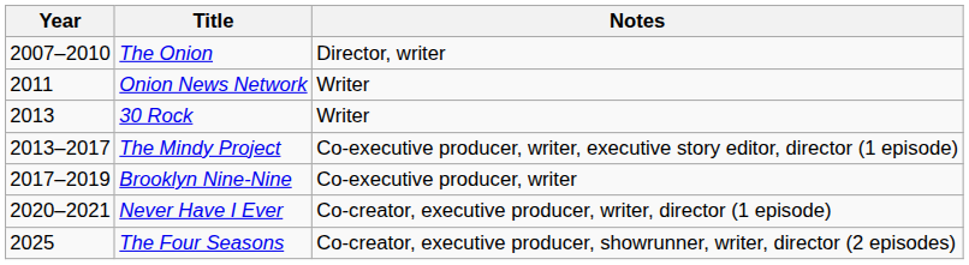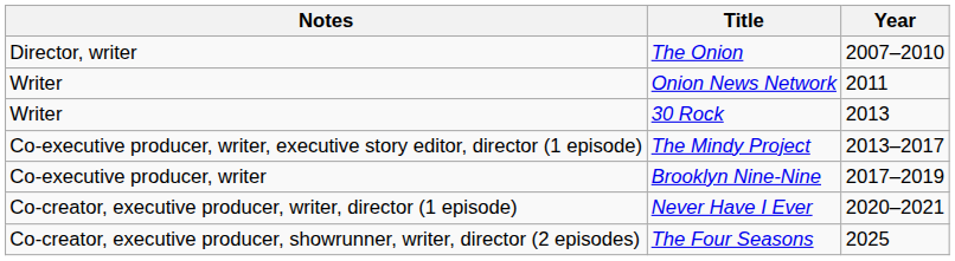 <table class="wikitable sortable">
 <tr>
+<th>Notes</th>
+<th>Title</th>
 <th>Year</th>
-<th>Title</th>
-<th>Notes</th>
 </tr>
 <tr>
+<td>Director, writer</td>
+<td><em><a href='#'>The Onion</a></em></td>
 <td>2007–2010</td>
-<td><em><a href='#'>The Onion</a></em></td>
-<td>Director, writer</td>
 </tr>
 <tr>
+<td>Writer</td>
+<td><em><a href='#'>Onion News Network</a></em></td>
 <td>2011</td>
-<td><em><a href='#'>Onion News Network</a></em></td>
-<td>Writer</td>
 </tr>
 <tr>
+<td>Writer</td>
+<td><em><a href='#'>30 Rock</a></em></td>
 <td>2013</td>
-<td><em><a href='#'>30 Rock</a></em></td>
-<td>Writer</td>
 </tr>
 <tr>
+<td>Co-executive producer, writer, executive story editor, director (1 episode)</td>
+<td><em><a href='#'>The Mindy Project</a></em></td>
 <td>2013–2017</td>
-<td><em><a href='#'>The Mindy Project</a></em></td>
-<td>Co-executive producer, writer, executive story editor, director (1 episode)</td>
 </tr>
 <tr>
+<td>Co-executive producer, writer</td>
+<td><em><a href='#'>Brooklyn Nine-Nine</a></em></td>
 <td>2017–2019</td>
-<td><em><a href='#'>Brooklyn Nine-Nine</a></em></td>
-<td>Co-executive producer, writer</td>
 </tr>
 <tr>
+<td>Co-creator, executive producer, writer, director (1 episode)</td>
+<td><a href='#'><em>Never Have I Ever</em></a></td>
 <td>2020–2021</td>
-<td><a href='#'><em>Never Have I Ever</em></a></td>
-<td>Co-creator, executive producer, writer, director (1 episode)</td>
 </tr>
 <tr>
+<td>Co-creator, executive producer, showrunner, writer, director (2 episodes)</td>
+<td><a href='#'><em>The Four Seasons</em></a></td>
 <td>2025</td>
-<td><a href='#'><em>The Four Seasons</em></a></td>
-<td>Co-creator, executive producer, showrunner, writer, director (2 episodes)</td>
 </tr>
 </table>
